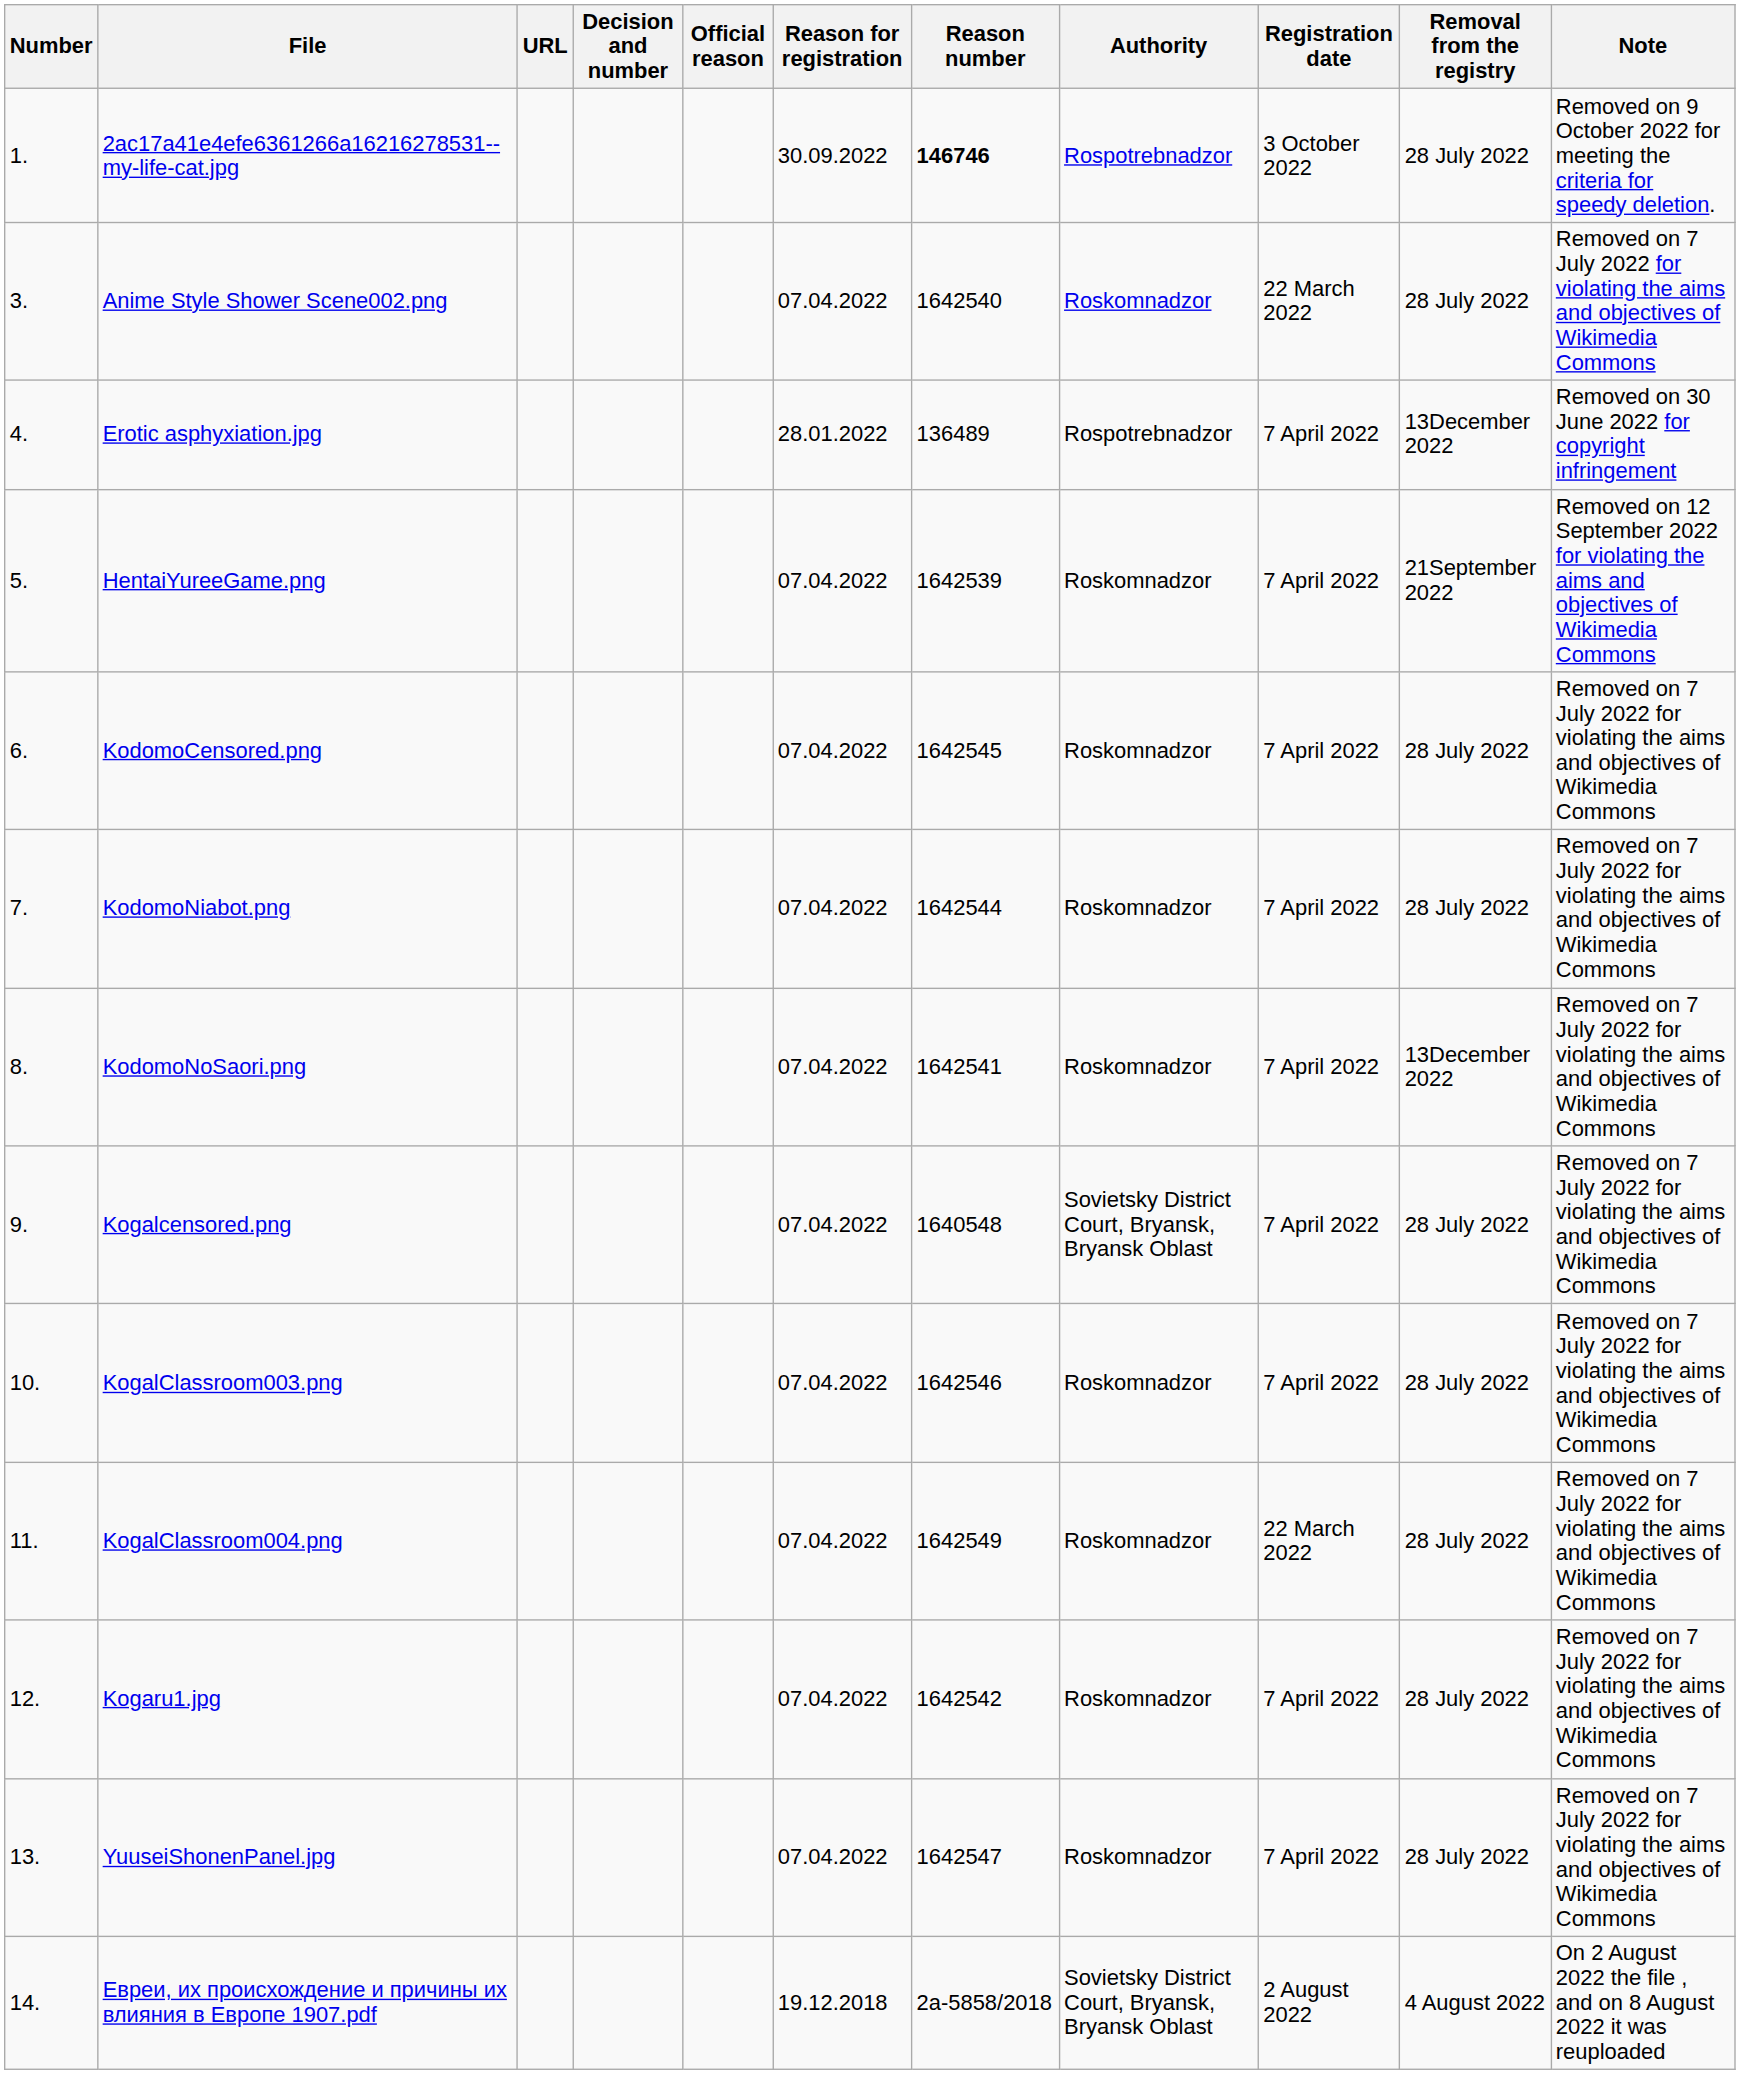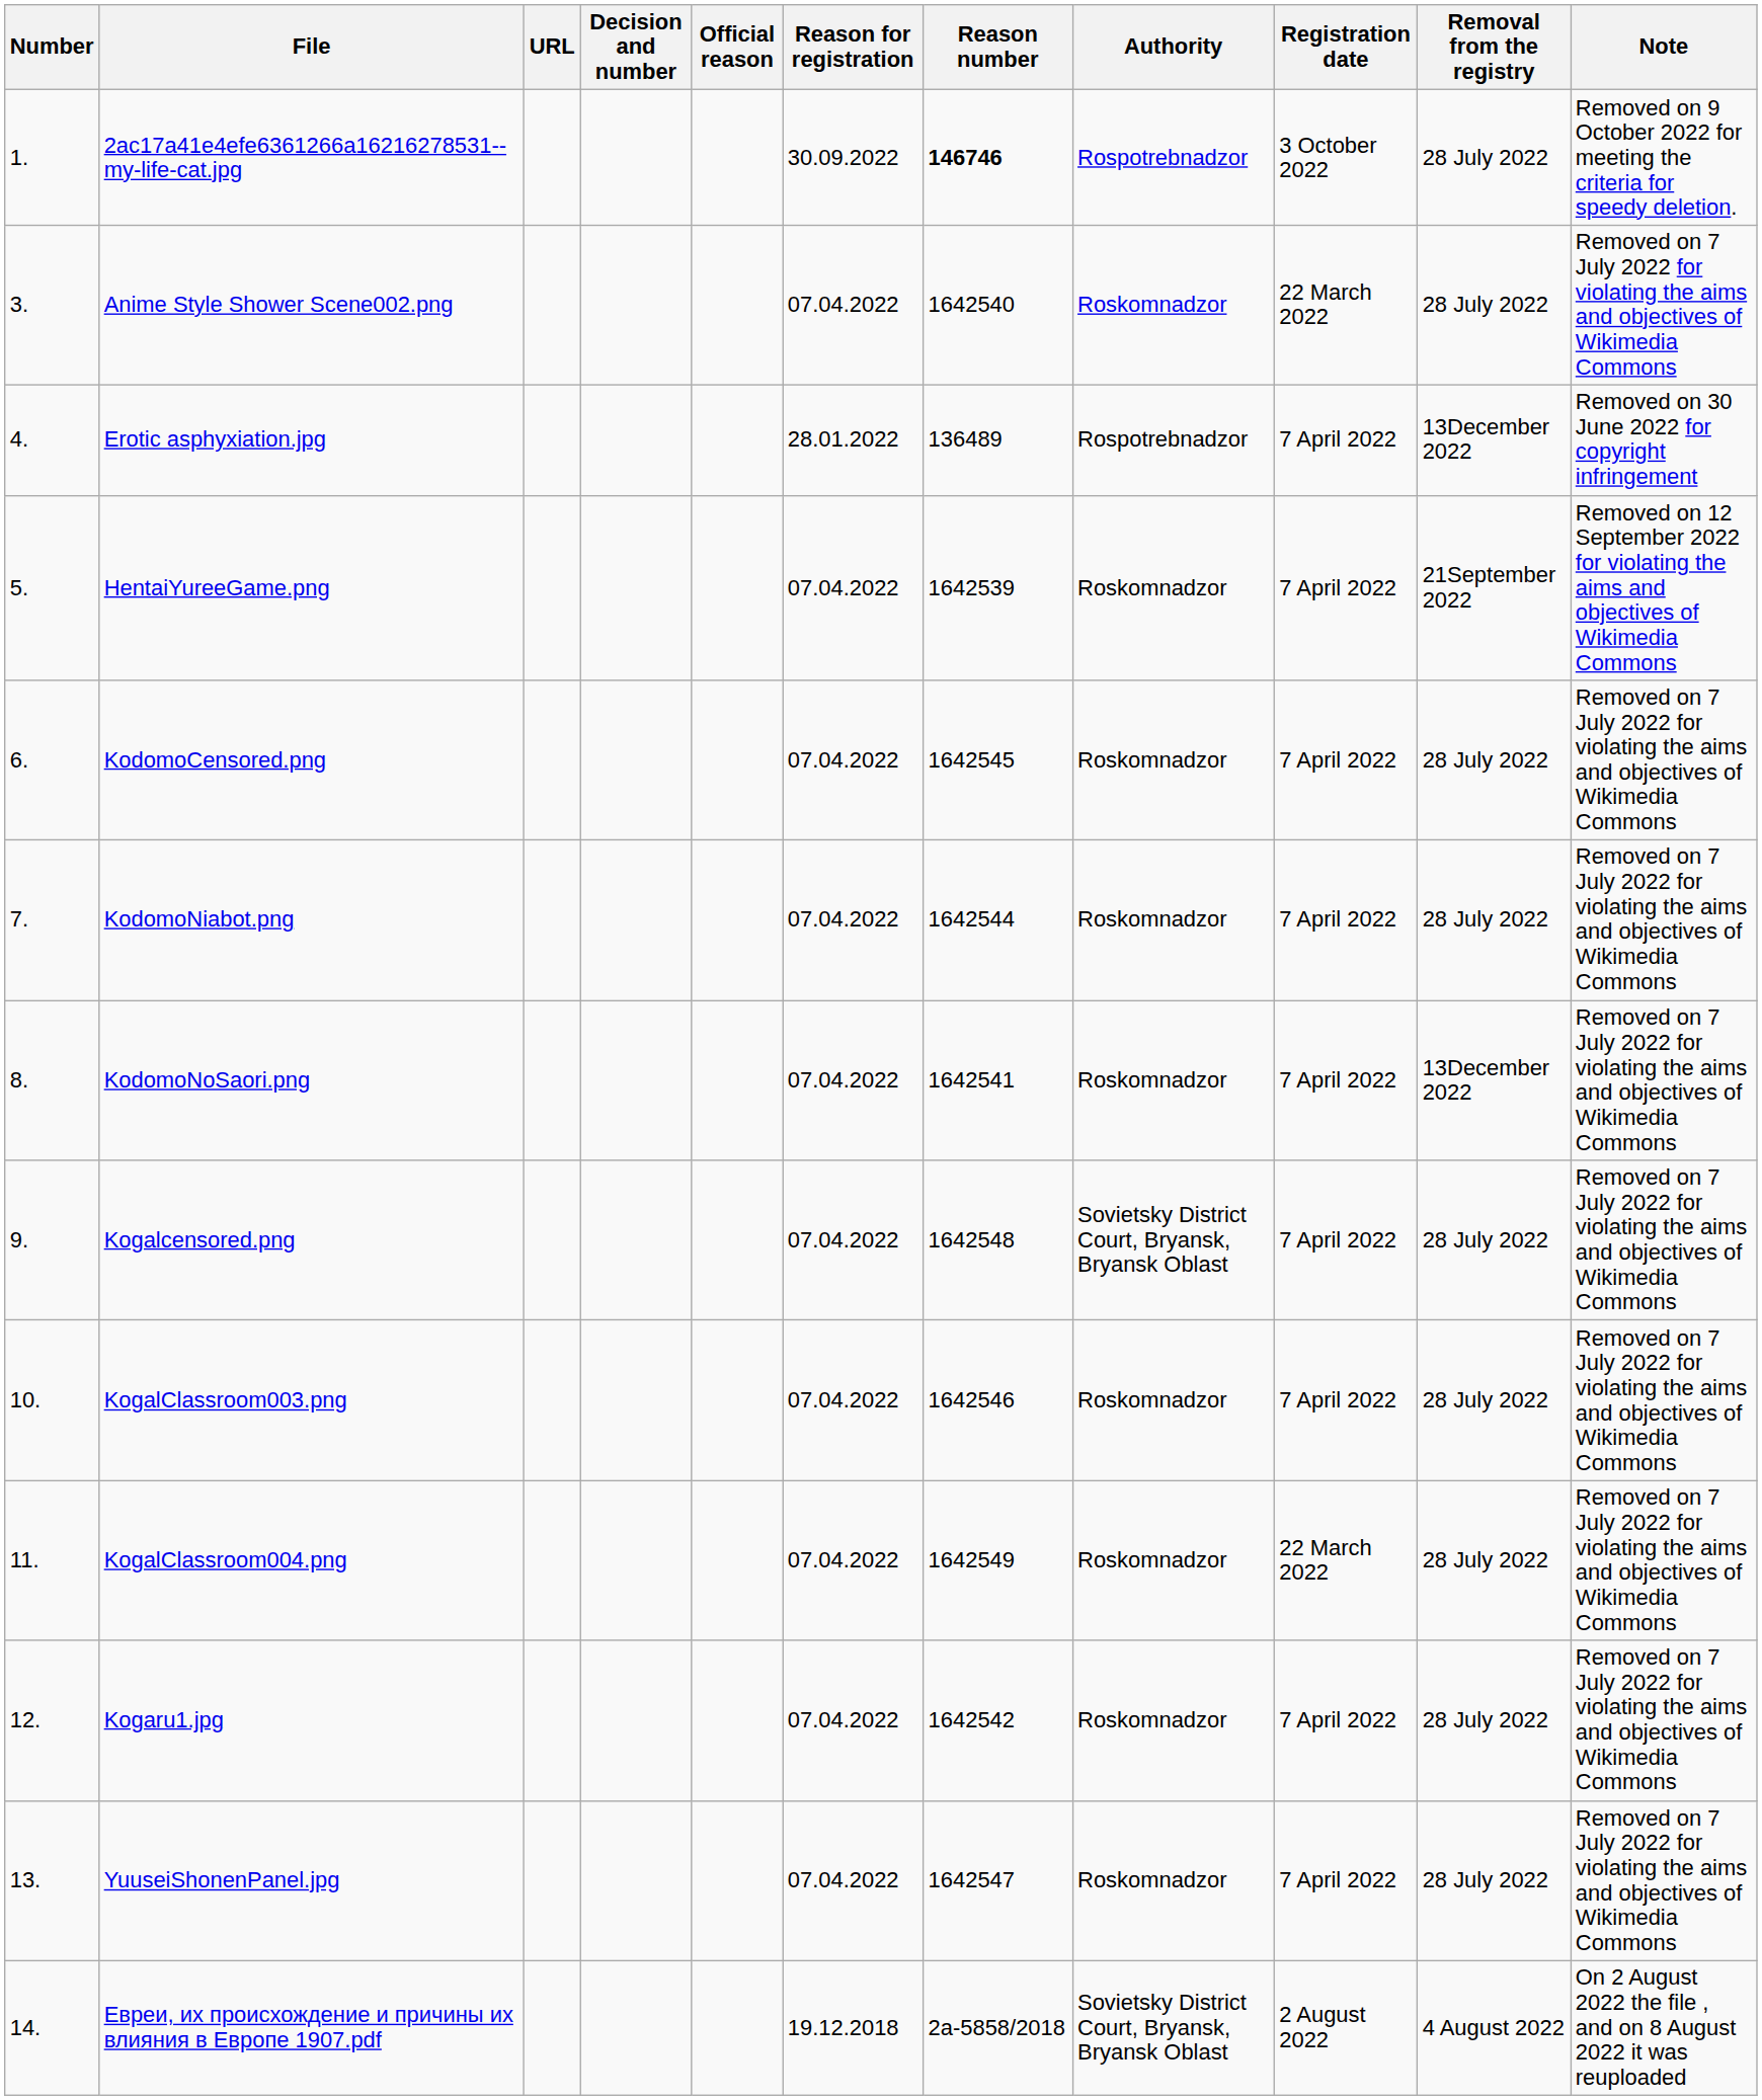 <table class="wikitable sortable" width="100%" style="text-align:left;">
 <tr>
 <th>Number</th>
 <th>File</th>
 <th>URL</th>
 <th>Decision and number</th>
 <th>Official reason</th>
 <th>Reason for registration</th>
 <th>Reason number</th>
 <th>Authority</th>
 <th>Registration date</th>
 <th>Removal from the registry</th>
 <th>Note</th>
 </tr>
 <tr>
 <td>1.</td>
 <td><a href='#'>2ac17a41e4efe6361266a16216278531--my-life-cat.jpg</a></td>
 <td></td>
 <td></td>
 <td></td>
 <td>30.09.2022</td>
 <td><strong>146746</strong></td>
 <td><a href='#'>Rospotrebnadzor</a></td>
 <td>3 October 2022</td>
 <td>28 July 2022</td>
 <td>Removed on 9 October 2022 for meeting the <a href='#'>criteria for speedy deletion</a>.</td>
 </tr>
 <tr>
 <td>3.</td>
 <td><a href='#'>Anime Style Shower Scene002.png</a></td>
 <td></td>
 <td></td>
 <td></td>
 <td>07.04.2022</td>
 <td>1642540</td>
 <td><a href='#'>Roskomnadzor</a></td>
 <td>22 March 2022</td>
 <td>28 July 2022</td>
 <td>Removed on 7 July 2022 <a href='#'>for violating the aims and objectives of Wikimedia Commons</a></td>
 </tr>
 <tr>
 <td>4.</td>
 <td><a href='#'>Erotic asphyxiation.jpg</a></td>
 <td></td>
 <td></td>
 <td></td>
 <td>28.01.2022</td>
 <td>136489</td>
 <td>Rospotrebnadzor</td>
 <td>7 April 2022</td>
 <td>13December 2022</td>
 <td>Removed on 30 June 2022 <a href='#'>for copyright infringement</a></td>
 </tr>
 <tr>
 <td>5.</td>
 <td><a href='#'>HentaiYureeGame.png</a></td>
 <td></td>
 <td></td>
 <td></td>
 <td>07.04.2022</td>
 <td>1642539</td>
 <td>Roskomnadzor</td>
 <td>7 April 2022</td>
 <td>21September 2022</td>
 <td>Removed on 12 September 2022 <a href='#'>for violating the aims and objectives of Wikimedia Commons</a></td>
 </tr>
 <tr>
 <td>6.</td>
 <td><a href='#'>KodomoCensored.png</a></td>
 <td></td>
 <td></td>
 <td></td>
 <td>07.04.2022</td>
 <td>1642545</td>
 <td>Roskomnadzor</td>
 <td>7 April 2022</td>
 <td>28 July 2022</td>
 <td>Removed on 7 July 2022 for violating the aims and objectives of Wikimedia Commons</td>
 </tr>
 <tr>
 <td>7.</td>
 <td><a href='#'>KodomoNiabot.png</a></td>
 <td></td>
 <td></td>
 <td></td>
 <td>07.04.2022</td>
 <td>1642544</td>
 <td>Roskomnadzor</td>
 <td>7 April 2022</td>
 <td>28 July 2022</td>
 <td>Removed on 7 July 2022 for violating the aims and objectives of Wikimedia Commons</td>
 </tr>
 <tr>
 <td>8.</td>
 <td><a href='#'>KodomoNoSaori.png</a></td>
 <td></td>
 <td></td>
 <td></td>
 <td>07.04.2022</td>
 <td>1642541</td>
 <td>Roskomnadzor</td>
 <td>7 April 2022</td>
 <td>13December 2022</td>
 <td>Removed on 7 July 2022 for violating the aims and objectives of Wikimedia Commons</td>
 </tr>
 <tr>
 <td>9.</td>
 <td><a href='#'>Kogalcensored.png</a></td>
 <td></td>
 <td></td>
 <td></td>
 <td>07.04.2022</td>
-<td>1640548</td>
+<td>1642548</td>
 <td>Sovietsky District Court, Bryansk, Bryansk Oblast</td>
 <td>7 April 2022</td>
 <td>28 July 2022</td>
 <td>Removed on 7 July 2022 for violating the aims and objectives of Wikimedia Commons</td>
 </tr>
 <tr>
 <td>10.</td>
 <td><a href='#'>KogalClassroom003.png</a></td>
 <td></td>
 <td></td>
 <td></td>
 <td>07.04.2022</td>
 <td>1642546</td>
 <td>Roskomnadzor</td>
 <td>7 April 2022</td>
 <td>28 July 2022</td>
 <td>Removed on 7 July 2022 for violating the aims and objectives of Wikimedia Commons</td>
 </tr>
 <tr>
 <td>11.</td>
 <td><a href='#'>KogalClassroom004.png</a></td>
 <td></td>
 <td></td>
 <td></td>
 <td>07.04.2022</td>
 <td>1642549</td>
 <td>Roskomnadzor</td>
 <td>22 March 2022</td>
 <td>28 July 2022</td>
 <td>Removed on 7 July 2022 for violating the aims and objectives of Wikimedia Commons</td>
 </tr>
 <tr>
 <td>12.</td>
 <td><a href='#'>Kogaru1.jpg</a></td>
 <td></td>
 <td></td>
 <td></td>
 <td>07.04.2022</td>
 <td>1642542</td>
 <td>Roskomnadzor</td>
 <td>7 April 2022</td>
 <td>28 July 2022</td>
 <td>Removed on 7 July 2022 for violating the aims and objectives of Wikimedia Commons</td>
 </tr>
 <tr>
 <td>13.</td>
 <td><a href='#'>YuuseiShonenPanel.jpg</a></td>
 <td></td>
 <td></td>
 <td></td>
 <td>07.04.2022</td>
 <td>1642547</td>
 <td>Roskomnadzor</td>
 <td>7 April 2022</td>
 <td>28 July 2022</td>
 <td>Removed on 7 July 2022 for violating the aims and objectives of Wikimedia Commons</td>
 </tr>
 <tr>
 <td>14.</td>
 <td><a href='#'>Евреи, их происхождение и причины их влияния в Европе 1907.pdf</a></td>
 <td></td>
 <td></td>
 <td></td>
 <td>19.12.2018</td>
 <td>2а-5858/2018</td>
 <td>Sovietsky District Court, Bryansk, Bryansk Oblast</td>
 <td>2 August 2022</td>
 <td>4 August 2022</td>
 <td>On 2 August 2022 the file , and on 8 August 2022 it was reuploaded</td>
 </tr>
 </table>
